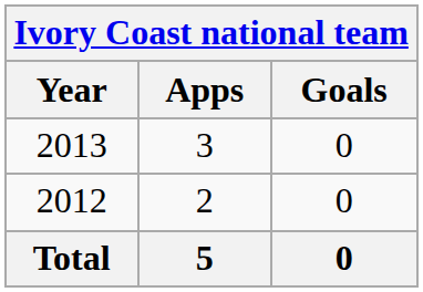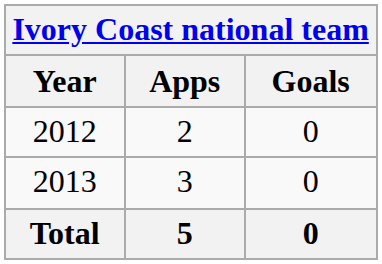 <table class="wikitable" style="text-align:center">
 <tr>
 <th colspan=3><a href='#'>Ivory Coast national team</a></th>
 </tr>
 <tr>
 <th>Year</th>
 <th>Apps</th>
 <th>Goals</th>
 </tr>
 <tr>
-<td>2013</td>
-<td>3</td>
+<td>2012</td>
+<td>2</td>
 <td>0</td>
 </tr>
 <tr>
-<td>2012</td>
-<td>2</td>
+<td>2013</td>
+<td>3</td>
 <td>0</td>
 </tr>
 <tr>
 <th>Total</th>
 <th>5</th>
 <th>0</th>
 </tr>
 </table>
